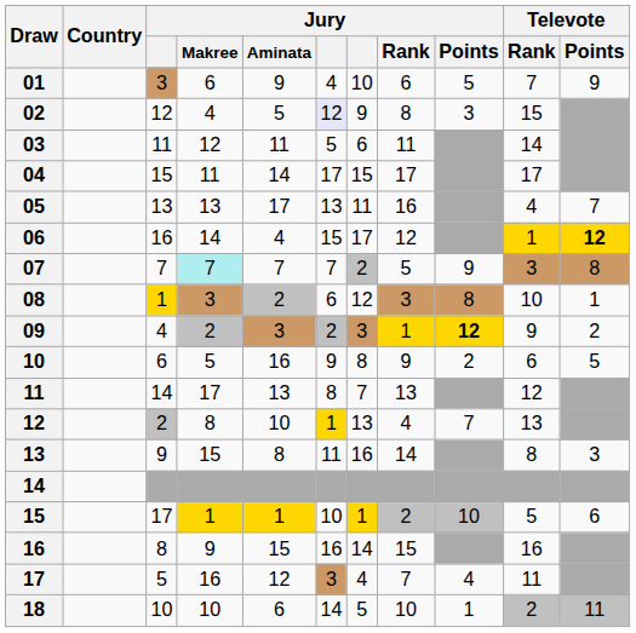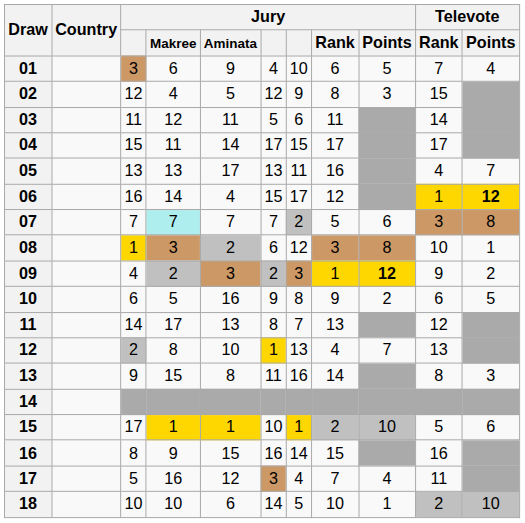 <table class="sortable wikitable collapsible plainrowheaders" style="text-align:center;">
 <tr>
 </tr>
 <tr>
 <th scope="col" rowspan="2">Draw</th>
 <th scope="col" rowspan="2">Country</th>
 <th scope="col" colspan="7">Jury</th>
 <th scope="col" colspan="2">Televote</th>
 </tr>
 <tr>
 <th scope="col"><small></small></th>
 <th scope="col"><small>Makree</small></th>
 <th scope="col"><small>Aminata</small></th>
 <th scope="col"><small></small></th>
 <th scope="col"><small></small></th>
 <th scope="col">Rank</th>
 <th scope="col">Points</th>
 <th scope="col">Rank</th>
 <th scope="col">Points</th>
 </tr>
 <tr>
 <th scope="row" style="text-align:center;">01</th>
 <td style="text-align:left;"></td>
 <td style="background:#CC9966;">3</td>
 <td>6</td>
 <td>9</td>
 <td>4</td>
 <td>10</td>
 <td>6</td>
 <td>5</td>
 <td>7</td>
-<td>9</td>
+<td>4</td>
 </tr>
 <tr>
 <th scope="row" style="text-align:center;">02</th>
 <td style="text-align:left;"></td>
 <td>12</td>
 <td>4</td>
 <td>5</td>
-<td style="background: lavender;">12</td>
+<td>12</td>
 <td>9</td>
 <td>8</td>
 <td>3</td>
 <td>15</td>
 <td style="background:#AAAAAA;"></td>
 </tr>
 <tr>
 <th scope="row" style="text-align:center;">03</th>
 <td style="text-align:left;"></td>
 <td>11</td>
 <td>12</td>
 <td>11</td>
 <td>5</td>
 <td>6</td>
 <td>11</td>
 <td style="background:#AAAAAA;"></td>
 <td>14</td>
 <td style="background:#AAAAAA;"></td>
 </tr>
 <tr>
 <th scope="row" style="text-align:center;">04</th>
 <td style="text-align:left;"></td>
 <td>15</td>
 <td>11</td>
 <td>14</td>
 <td>17</td>
 <td>15</td>
 <td>17</td>
 <td style="background:#AAAAAA;"></td>
 <td>17</td>
 <td style="background:#AAAAAA;"></td>
 </tr>
 <tr>
 <th scope="row" style="text-align:center;">05</th>
 <td style="text-align:left;"></td>
 <td>13</td>
 <td>13</td>
 <td>17</td>
 <td>13</td>
 <td>11</td>
 <td>16</td>
 <td style="background:#AAAAAA;"></td>
 <td>4</td>
 <td>7</td>
 </tr>
 <tr>
 <th scope="row" style="text-align:center;">06</th>
 <td style="text-align:left;"></td>
 <td>16</td>
 <td>14</td>
 <td>4</td>
 <td>15</td>
 <td>17</td>
 <td>12</td>
 <td style="background:#AAAAAA;"></td>
 <td style="background:gold;">1</td>
 <td style="background:gold;"><strong>12</strong></td>
 </tr>
 <tr>
 <th scope="row" style="text-align:center;">07</th>
 <td style="text-align:left;"></td>
 <td>7</td>
 <td style="background: paleturquoise;">7</td>
 <td>7</td>
 <td>7</td>
 <td style="background:silver;">2</td>
 <td>5</td>
-<td>9</td>
+<td>6</td>
 <td style="background:#CC9966;">3</td>
 <td style="background:#CC9966;">8</td>
 </tr>
 <tr>
 <th scope="row" style="text-align:center;">08</th>
 <td style="text-align:left;"></td>
 <td style="background:gold;">1</td>
 <td style="background:#CC9966;">3</td>
 <td style="background:silver;">2</td>
 <td>6</td>
 <td>12</td>
 <td style="background:#CC9966;">3</td>
 <td style="background:#CC9966;">8</td>
 <td>10</td>
 <td>1</td>
 </tr>
 <tr>
 <th scope="row" style="text-align:center;">09</th>
 <td style="text-align:left;"></td>
 <td>4</td>
 <td style="background:silver;">2</td>
 <td style="background:#CC9966;">3</td>
 <td style="background:silver;">2</td>
 <td style="background:#CC9966;">3</td>
 <td style="background:gold;">1</td>
 <td style="background:gold;"><strong>12</strong></td>
 <td>9</td>
 <td>2</td>
 </tr>
 <tr>
 <th scope="row" style="text-align:center;">10</th>
 <td style="text-align:left;"></td>
 <td>6</td>
 <td>5</td>
 <td>16</td>
 <td>9</td>
 <td>8</td>
 <td>9</td>
 <td>2</td>
 <td>6</td>
 <td>5</td>
 </tr>
 <tr>
 <th scope="row" style="text-align:center;">11</th>
 <td style="text-align:left;"></td>
 <td>14</td>
 <td>17</td>
 <td>13</td>
 <td>8</td>
 <td>7</td>
 <td>13</td>
 <td style="background:#AAAAAA;"></td>
 <td>12</td>
 <td style="background:#AAAAAA;"></td>
 </tr>
 <tr>
 <th scope="row" style="text-align:center;">12</th>
 <td style="text-align:left;"></td>
 <td style="background:silver;">2</td>
 <td>8</td>
 <td>10</td>
 <td style="background:gold;">1</td>
 <td>13</td>
 <td>4</td>
 <td>7</td>
 <td>13</td>
 <td style="background:#AAAAAA;"></td>
 </tr>
 <tr>
 <th scope="row" style="text-align:center;">13</th>
 <td style="text-align:left;"></td>
 <td>9</td>
 <td>15</td>
 <td>8</td>
 <td>11</td>
 <td>16</td>
 <td>14</td>
 <td style="background:#AAAAAA;"></td>
 <td>8</td>
 <td>3</td>
 </tr>
 <tr class="sortbottom">
 <th scope="row" style="text-align:center;">14</th>
 <td style="text-align:left;"></td>
 <td style="background:#AAAAAA;"></td>
 <td style="background:#AAAAAA;"></td>
 <td style="background:#AAAAAA;"></td>
 <td style="background:#AAAAAA;"></td>
 <td style="background:#AAAAAA;"></td>
 <td style="background:#AAAAAA;"></td>
 <td style="background:#AAAAAA;"></td>
 <td style="background:#AAAAAA;"></td>
 <td style="background:#AAAAAA;"></td>
 </tr>
 <tr>
 <th scope="row" style="text-align:center;">15</th>
 <td style="text-align:left;"></td>
 <td>17</td>
 <td style="background:gold;">1</td>
 <td style="background:gold;">1</td>
 <td>10</td>
 <td style="background:gold;">1</td>
 <td style="background:silver;">2</td>
 <td style="background:silver;">10</td>
 <td>5</td>
 <td>6</td>
 </tr>
 <tr>
 <th scope="row" style="text-align:center;">16</th>
 <td style="text-align:left;"></td>
 <td>8</td>
 <td>9</td>
 <td>15</td>
 <td>16</td>
 <td>14</td>
 <td>15</td>
 <td style="background:#AAAAAA;"></td>
 <td>16</td>
 <td style="background:#AAAAAA;"></td>
 </tr>
 <tr>
 <th scope="row" style="text-align:center;">17</th>
 <td style="text-align:left;"></td>
 <td>5</td>
 <td>16</td>
 <td>12</td>
 <td style="background:#CC9966;">3</td>
 <td>4</td>
 <td>7</td>
 <td>4</td>
 <td>11</td>
 <td style="background:#AAAAAA;"></td>
 </tr>
 <tr>
 <th scope="row" style="text-align:center;">18</th>
 <td style="text-align:left;"></td>
 <td>10</td>
 <td>10</td>
 <td>6</td>
 <td>14</td>
 <td>5</td>
 <td>10</td>
 <td>1</td>
 <td style="background:silver;">2</td>
-<td style="background:silver;">11</td>
+<td style="background:silver;">10</td>
 </tr>
 </table>
